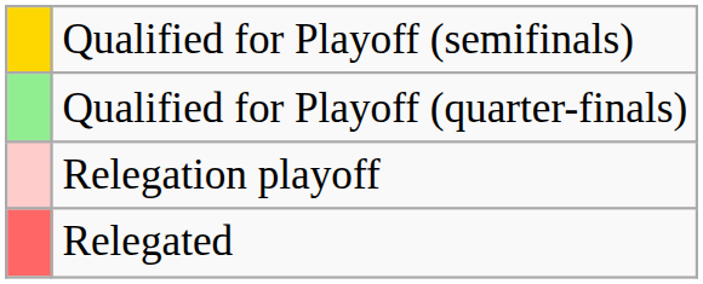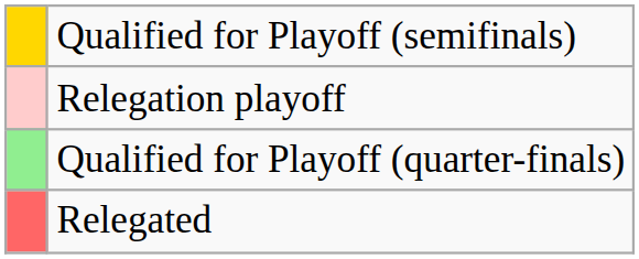 <table class="wikitable">
 <tr>
 <td width=10px bgcolor=#FFD700></td>
 <td>Qualified for Playoff (semifinals)</td>
 </tr>
 <tr>
+<td width=10px bgcolor=#FFCCCC></td>
+<td>Relegation playoff</td>
+</tr>
+<tr>
 <td width=10px bgcolor=#90EE90></td>
 <td>Qualified for Playoff (quarter-finals)</td>
-</tr>
-<tr>
-<td width=10px bgcolor=#FFCCCC></td>
-<td>Relegation playoff</td>
 </tr>
 <tr>
 <td width=10px bgcolor=#FF6666></td>
 <td>Relegated</td>
 </tr>
 </table>
